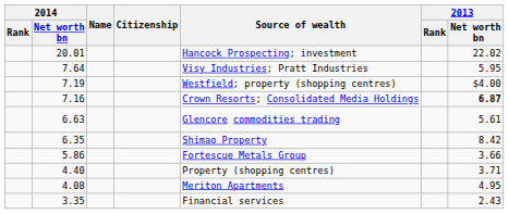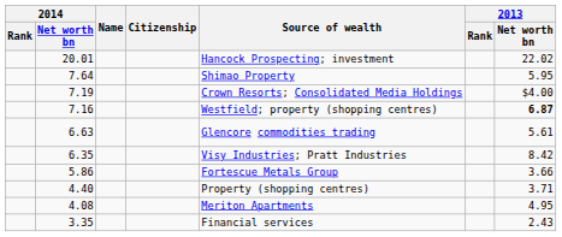 <table class="wikitable sortable">
 <tr>
 <th colspan=2>2014</th>
 <th rowspan=2>Name</th>
 <th rowspan=2>Citizenship</th>
 <th rowspan=2>Source of wealth</th>
 <th colspan=2><a href='#'>2013</a></th>
 </tr>
 <tr>
 <th>Rank</th>
 <th><a href='#'>Net worth</a><br> <a href='#'>bn</a></th>
 <th>Rank</th>
 <th>Net worth<br> bn</th>
 </tr>
 <tr>
 <td align="center"> </td>
 <td align="right">20.01 </td>
 <td></td>
 <td></td>
 <td><a href='#'>Hancock Prospecting</a>; investment</td>
 <td align="center"> </td>
 <td align=right>22.02 </td>
 </tr>
 <tr>
 <td align="center"> </td>
 <td align="right">7.64 </td>
 <td></td>
 <td></td>
-<td><a href='#'>Visy Industries</a>; Pratt Industries</td>
+<td><a href='#'>Shimao Property</a></td>
 <td align="center"> </td>
 <td align="right">5.95 </td>
 </tr>
 <tr>
 <td align="center"> </td>
 <td align="right">7.19 </td>
 <td></td>
 <td></td>
-<td><a href='#'>Westfield</a>; property (shopping centres)</td>
+<td><a href='#'>Crown Resorts</a>; <a href='#'>Consolidated Media Holdings</a></td>
 <td align="center"> </td>
 <td align="right">$4.00 </td>
 </tr>
 <tr>
 <td align="center"> </td>
 <td align="right">7.16 </td>
 <td> </td>
 <td></td>
-<td><a href='#'>Crown Resorts</a>; <a href='#'>Consolidated Media Holdings</a></td>
+<td><a href='#'>Westfield</a>; property (shopping centres)</td>
 <td align="center"> </td>
 <td align="right"><strong>6.87 </strong></td>
 </tr>
 <tr>
 <td align="center"> </td>
 <td align="right">6.63 </td>
 <td></td>
 <td><br><br></td>
 <td><a href='#'>Glencore</a> <a href='#'>commodities trading</a></td>
 <td align="center"> </td>
 <td align="right">5.61 </td>
 </tr>
 <tr>
 <td align="center"> </td>
 <td align="right">6.35 </td>
 <td></td>
 <td><br></td>
-<td><a href='#'>Shimao Property</a></td>
+<td><a href='#'>Visy Industries</a>; Pratt Industries</td>
 <td align="center"> </td>
 <td align="right">8.42 </td>
 </tr>
 <tr>
 <td align="center"> </td>
 <td align="right">5.86 </td>
 <td></td>
 <td></td>
 <td><a href='#'>Fortescue Metals Group</a></td>
 <td align="center"> </td>
 <td align="right">3.66 </td>
 </tr>
 <tr>
 <td align="center"> </td>
 <td align="right">4.40 </td>
 <td> </td>
 <td></td>
 <td>Property (shopping centres)</td>
 <td align="center"> </td>
 <td align="right">3.71 </td>
 </tr>
 <tr>
 <td align="center"> </td>
 <td align="right">4.08 </td>
 <td> </td>
 <td></td>
 <td><a href='#'>Meriton Apartments</a></td>
 <td align="center"> </td>
 <td align="right">4.95 </td>
 </tr>
 <tr>
 <td align="center"> </td>
 <td align="right">3.35 </td>
 <td></td>
 <td></td>
 <td>Financial services</td>
 <td align="center"> </td>
 <td align="right">2.43 </td>
 </tr>
 </table>
